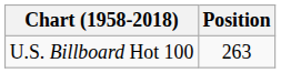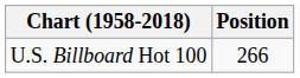 <table class="wikitable plainrowheaders">
 <tr>
 <th>Chart (1958-2018)</th>
 <th>Position</th>
 </tr>
 <tr>
 <td>U.S. <em>Billboard</em> Hot 100</td>
-<td style="text-align:center;">263</td>
+<td style="text-align:center;">266</td>
 </tr>
 </table>
